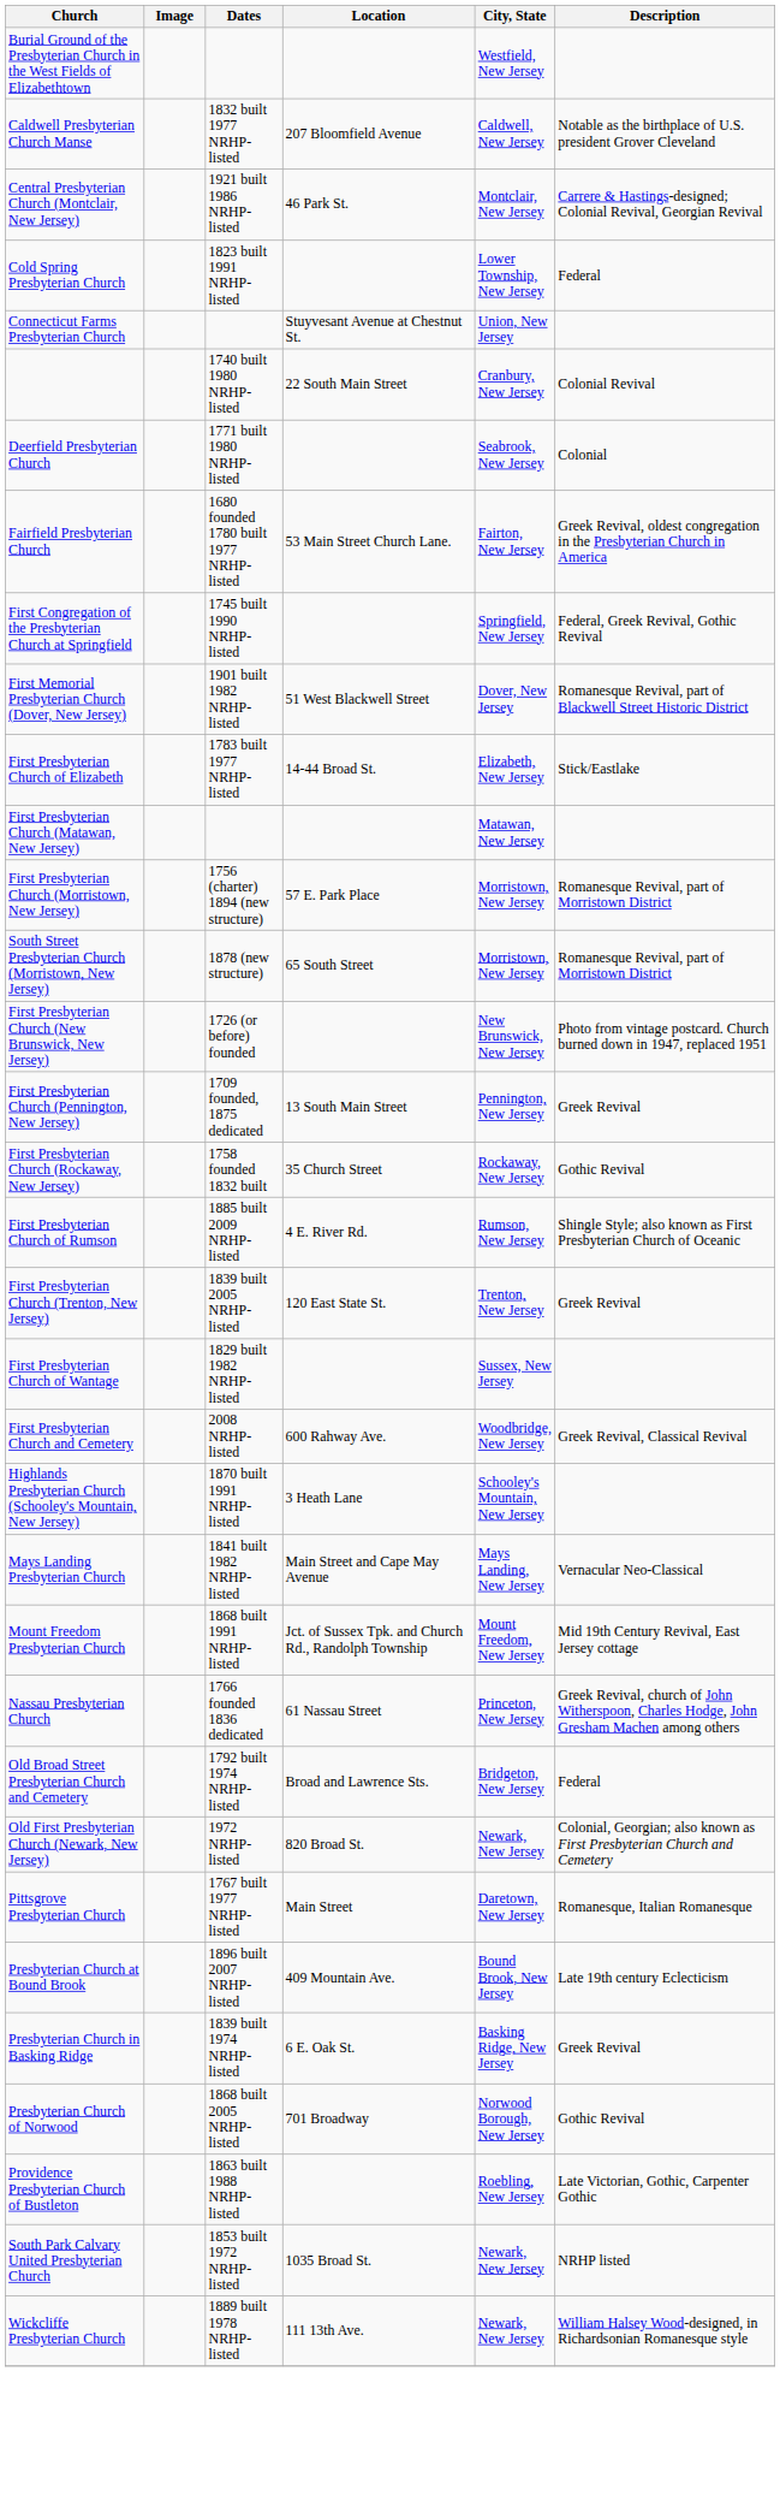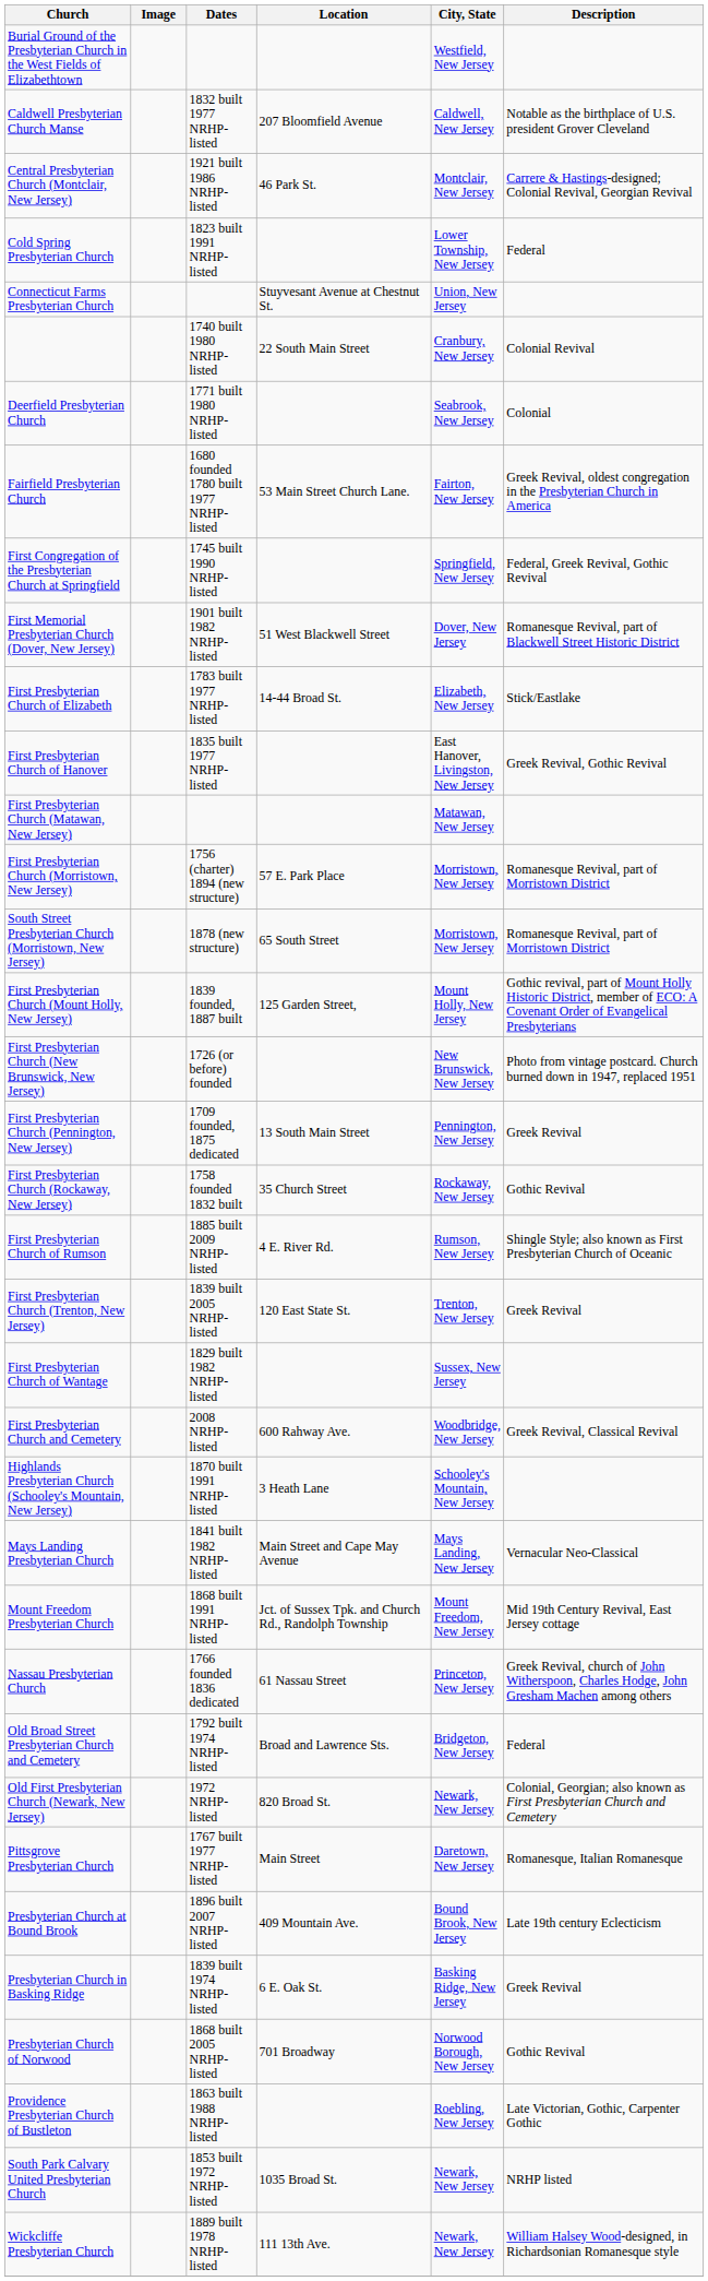 <table class="wikitable sortable" style="width:98%">
 <tr>
 <th width = 18%><strong>Church</strong></th>
 <th width = 8% class="unsortable"><strong>Image</strong></th>
 <th width = 10%><strong>Dates</strong></th>
 <th width = 25%><strong>Location</strong></th>
 <th width = 8%><strong>City, State</strong></th>
 <th class="unsortable"><strong>Description</strong></th>
 </tr>
 <tr>
 <td><a href='#'>Burial Ground of the Presbyterian Church in the West Fields of Elizabethtown</a></td>
 <td></td>
 <td></td>
 <td></td>
 <td><a href='#'>Westfield, New Jersey</a></td>
 <td></td>
 </tr>
 <tr>
 <td><a href='#'>Caldwell Presbyterian Church Manse</a></td>
 <td></td>
 <td>1832 built<br>1977 NRHP-listed</td>
 <td>207 Bloomfield Avenue<br><small></small></td>
 <td><a href='#'>Caldwell, New Jersey</a></td>
 <td>Notable as the birthplace of U.S. president Grover Cleveland</td>
 </tr>
 <tr>
 <td><a href='#'>Central Presbyterian Church (Montclair, New Jersey)</a></td>
 <td></td>
 <td>1921 built<br>1986 NRHP-listed</td>
 <td>46 Park St.<br><small></small></td>
 <td><a href='#'>Montclair, New Jersey</a></td>
 <td><a href='#'>Carrere & Hastings</a>-designed; Colonial Revival, Georgian Revival</td>
 </tr>
 <tr>
 <td><a href='#'>Cold Spring Presbyterian Church</a></td>
 <td></td>
 <td>1823 built<br>1991 NRHP-listed</td>
 <td><small></small></td>
 <td><a href='#'>Lower Township, New Jersey</a></td>
 <td>Federal</td>
 </tr>
 <tr>
 <td><a href='#'>Connecticut Farms Presbyterian Church</a></td>
 <td></td>
 <td></td>
 <td>Stuyvesant Avenue at Chestnut St.<br><small></small></td>
 <td><a href='#'>Union, New Jersey</a></td>
 <td></td>
 </tr>
 <tr>
 <td></td>
 <td></td>
 <td>1740 built<br>1980 NRHP-listed</td>
 <td>22 South Main Street</td>
 <td><a href='#'>Cranbury, New Jersey</a></td>
 <td>Colonial Revival</td>
 </tr>
 <tr>
 <td><a href='#'>Deerfield Presbyterian Church</a></td>
 <td></td>
 <td>1771 built<br>1980 NRHP-listed</td>
 <td><small></small></td>
 <td><a href='#'>Seabrook, New Jersey</a></td>
 <td>Colonial</td>
 </tr>
 <tr>
 <td><a href='#'>Fairfield Presbyterian Church</a></td>
 <td></td>
 <td>1680 founded<br>1780 built<br>1977 NRHP-listed</td>
 <td>53 Main Street Church Lane.<br><small></small></td>
 <td><a href='#'>Fairton, New Jersey</a></td>
 <td>Greek Revival, oldest congregation in the <a href='#'>Presbyterian Church in America</a></td>
 </tr>
 <tr>
 <td><a href='#'>First Congregation of the Presbyterian Church at Springfield</a></td>
 <td></td>
 <td>1745 built<br>1990 NRHP-listed</td>
 <td><small></small></td>
 <td><a href='#'>Springfield, New Jersey</a></td>
 <td>Federal, Greek Revival, Gothic Revival</td>
 </tr>
 <tr>
 <td><a href='#'>First Memorial Presbyterian Church (Dover, New Jersey)</a></td>
 <td></td>
 <td>1901 built<br>1982 NRHP-listed</td>
 <td>51 West Blackwell Street<br><small></small></td>
 <td><a href='#'>Dover, New Jersey</a></td>
 <td>Romanesque Revival, part of <a href='#'>Blackwell Street Historic District</a></td>
 </tr>
 <tr>
 <td><a href='#'>First Presbyterian Church of Elizabeth</a></td>
 <td></td>
 <td>1783 built<br>1977 NRHP-listed</td>
 <td>14-44 Broad St.<br><small></small></td>
 <td><a href='#'>Elizabeth, New Jersey</a></td>
 <td>Stick/Eastlake</td>
 </tr>
 <tr>
+<td><a href='#'>First Presbyterian Church of Hanover</a></td>
+<td></td>
+<td>1835 built<br>1977 NRHP-listed</td>
+<td><br><small></small></td>
+<td>East Hanover, <a href='#'>Livingston, New Jersey</a></td>
+<td>Greek Revival, Gothic Revival</td>
+</tr>
+<tr>
 <td><a href='#'>First Presbyterian Church (Matawan, New Jersey)</a></td>
 <td></td>
 <td></td>
 <td></td>
 <td><a href='#'>Matawan, New Jersey</a></td>
 <td></td>
 </tr>
 <tr>
 <td><a href='#'>First Presbyterian Church (Morristown, New Jersey)</a></td>
 <td></td>
 <td>1756 (charter)<br>1894 (new structure)</td>
 <td>57 E. Park Place<br><small></small></td>
 <td><a href='#'>Morristown, New Jersey</a></td>
 <td>Romanesque Revival, part of <a href='#'>Morristown District</a></td>
 </tr>
 <tr>
 <td><a href='#'>South Street Presbyterian Church (Morristown, New Jersey)</a></td>
 <td></td>
 <td>1878 (new structure)</td>
 <td>65 South Street<br><small></small></td>
 <td><a href='#'>Morristown, New Jersey</a></td>
 <td>Romanesque Revival, part of <a href='#'>Morristown District</a></td>
+</tr>
+<tr>
+<td><a href='#'>First Presbyterian Church (Mount Holly, New Jersey)</a></td>
+<td></td>
+<td>1839 founded, 1887 built</td>
+<td>125 Garden Street,<br><small></small></td>
+<td><a href='#'>Mount Holly, New Jersey</a></td>
+<td>Gothic revival, part of <a href='#'>Mount Holly Historic District</a>, member of <a href='#'>ECO: A Covenant Order of Evangelical Presbyterians</a></td>
 </tr>
 <tr>
 <td><a href='#'>First Presbyterian Church (New Brunswick, New Jersey)</a></td>
 <td></td>
 <td>1726 (or before) founded</td>
 <td></td>
 <td><a href='#'>New Brunswick, New Jersey</a></td>
 <td>Photo from vintage postcard. Church burned down in 1947, replaced 1951</td>
 </tr>
 <tr>
 <td><a href='#'>First Presbyterian Church (Pennington, New Jersey)</a></td>
 <td></td>
 <td>1709 founded, 1875 dedicated</td>
 <td>13 South Main Street<br><small></small></td>
 <td><a href='#'>Pennington, New Jersey</a></td>
 <td>Greek Revival</td>
 </tr>
 <tr>
 <td><a href='#'>First Presbyterian Church (Rockaway, New Jersey)</a></td>
 <td></td>
 <td>1758 founded<br>1832 built</td>
 <td>35 Church Street<br><small></small></td>
 <td><a href='#'>Rockaway, New Jersey</a></td>
 <td>Gothic Revival</td>
 </tr>
 <tr>
 <td><a href='#'>First Presbyterian Church of Rumson</a></td>
 <td></td>
 <td>1885 built<br>2009 NRHP-listed</td>
 <td>4 E. River Rd.<br><small></small></td>
 <td><a href='#'>Rumson, New Jersey</a></td>
 <td>Shingle Style;  also known as First Presbyterian Church of Oceanic</td>
 </tr>
 <tr>
 <td><a href='#'>First Presbyterian Church (Trenton, New Jersey)</a></td>
 <td></td>
 <td>1839 built<br>2005 NRHP-listed</td>
 <td>120 East State St.<br><small></small></td>
 <td><a href='#'>Trenton, New Jersey</a></td>
 <td>Greek Revival</td>
 </tr>
 <tr>
 <td><a href='#'>First Presbyterian Church of Wantage</a></td>
 <td></td>
 <td>1829 built<br>1982 NRHP-listed</td>
 <td><small></small></td>
 <td><a href='#'>Sussex, New Jersey</a></td>
 <td></td>
 </tr>
 <tr>
 <td><a href='#'>First Presbyterian Church and Cemetery</a></td>
 <td></td>
 <td>2008 NRHP-listed</td>
 <td>600 Rahway Ave.</td>
 <td><a href='#'>Woodbridge, New Jersey</a></td>
 <td>Greek Revival, Classical Revival</td>
 </tr>
 <tr>
 <td><a href='#'>Highlands Presbyterian Church (Schooley's Mountain, New Jersey)</a></td>
 <td></td>
 <td>1870 built<br>1991 NRHP-listed</td>
 <td>3 Heath Lane<br><small></small></td>
 <td><a href='#'>Schooley's Mountain, New Jersey</a></td>
 <td></td>
 </tr>
 <tr>
 <td><a href='#'>Mays Landing Presbyterian Church</a></td>
 <td></td>
 <td>1841 built<br>1982 NRHP-listed</td>
 <td>Main Street and Cape May Avenue<br><small></small></td>
 <td><a href='#'>Mays Landing, New Jersey</a></td>
 <td>Vernacular Neo-Classical</td>
 </tr>
 <tr>
 <td><a href='#'>Mount Freedom Presbyterian Church</a></td>
 <td></td>
 <td>1868 built<br>1991 NRHP-listed</td>
 <td>Jct. of Sussex Tpk. and Church Rd., Randolph Township<br><small></small></td>
 <td><a href='#'>Mount Freedom, New Jersey</a></td>
 <td>Mid 19th Century Revival, East Jersey cottage</td>
 </tr>
 <tr>
 <td><a href='#'>Nassau Presbyterian Church</a></td>
 <td></td>
 <td>1766 founded<br>1836 dedicated</td>
 <td>61 Nassau Street<br><small></small></td>
 <td><a href='#'>Princeton, New Jersey</a></td>
 <td>Greek Revival, church of <a href='#'>John Witherspoon</a>, <a href='#'>Charles Hodge</a>, <a href='#'>John Gresham Machen</a> among others</td>
 </tr>
 <tr>
 <td><a href='#'>Old Broad Street Presbyterian Church and Cemetery</a></td>
 <td></td>
 <td>1792 built<br>1974 NRHP-listed</td>
 <td>Broad and Lawrence Sts.<br><small></small></td>
 <td><a href='#'>Bridgeton, New Jersey</a></td>
 <td>Federal</td>
 </tr>
 <tr>
 <td><a href='#'>Old First Presbyterian Church (Newark, New Jersey)</a></td>
 <td></td>
 <td>1972 NRHP-listed</td>
 <td>820 Broad St.<br><small></small></td>
 <td><a href='#'>Newark, New Jersey</a></td>
 <td>Colonial, Georgian; also known as <em>First Presbyterian Church and Cemetery</em></td>
 </tr>
 <tr>
 <td><a href='#'>Pittsgrove Presbyterian Church</a></td>
 <td></td>
 <td>1767 built<br>1977 NRHP-listed</td>
 <td>Main Street<br><small></small></td>
 <td><a href='#'>Daretown, New Jersey</a></td>
 <td>Romanesque, Italian Romanesque</td>
 </tr>
 <tr>
 <td><a href='#'>Presbyterian Church at Bound Brook</a></td>
 <td></td>
 <td>1896 built<br>2007 NRHP-listed</td>
 <td>409 Mountain Ave.<br><small></small></td>
 <td><a href='#'>Bound Brook, New Jersey</a></td>
 <td>Late 19th century Eclecticism</td>
 </tr>
 <tr>
 <td><a href='#'>Presbyterian Church in Basking Ridge</a></td>
 <td></td>
 <td>1839 built<br>1974 NRHP-listed</td>
 <td>6 E. Oak St.<br><small></small></td>
 <td><a href='#'>Basking Ridge, New Jersey</a></td>
 <td>Greek Revival</td>
 </tr>
 <tr>
 <td><a href='#'>Presbyterian Church of Norwood</a></td>
 <td></td>
 <td>1868 built<br>2005 NRHP-listed</td>
 <td>701 Broadway<br><small></small></td>
 <td><a href='#'>Norwood Borough, New Jersey</a></td>
 <td>Gothic Revival</td>
 </tr>
 <tr>
 <td><a href='#'>Providence Presbyterian Church of Bustleton</a></td>
 <td></td>
 <td>1863 built<br>1988 NRHP-listed</td>
 <td><small></small></td>
 <td><a href='#'>Roebling, New Jersey</a></td>
 <td>Late Victorian, Gothic, Carpenter Gothic</td>
 </tr>
 <tr>
 <td><a href='#'>South Park Calvary United Presbyterian Church</a></td>
 <td></td>
 <td>1853 built<br>1972 NRHP-listed</td>
 <td>1035 Broad St.<br><small></small></td>
 <td><a href='#'>Newark, New Jersey</a></td>
 <td>NRHP listed</td>
 </tr>
 <tr>
 <td><a href='#'>Wickcliffe Presbyterian Church</a></td>
 <td></td>
 <td>1889 built<br>1978 NRHP-listed</td>
 <td>111 13th Ave.<br><small></small></td>
 <td><a href='#'>Newark, New Jersey</a></td>
 <td><a href='#'>William Halsey Wood</a>-designed, in Richardsonian Romanesque style</td>
 </tr>
 <tr>
 </tr>
 </table>
